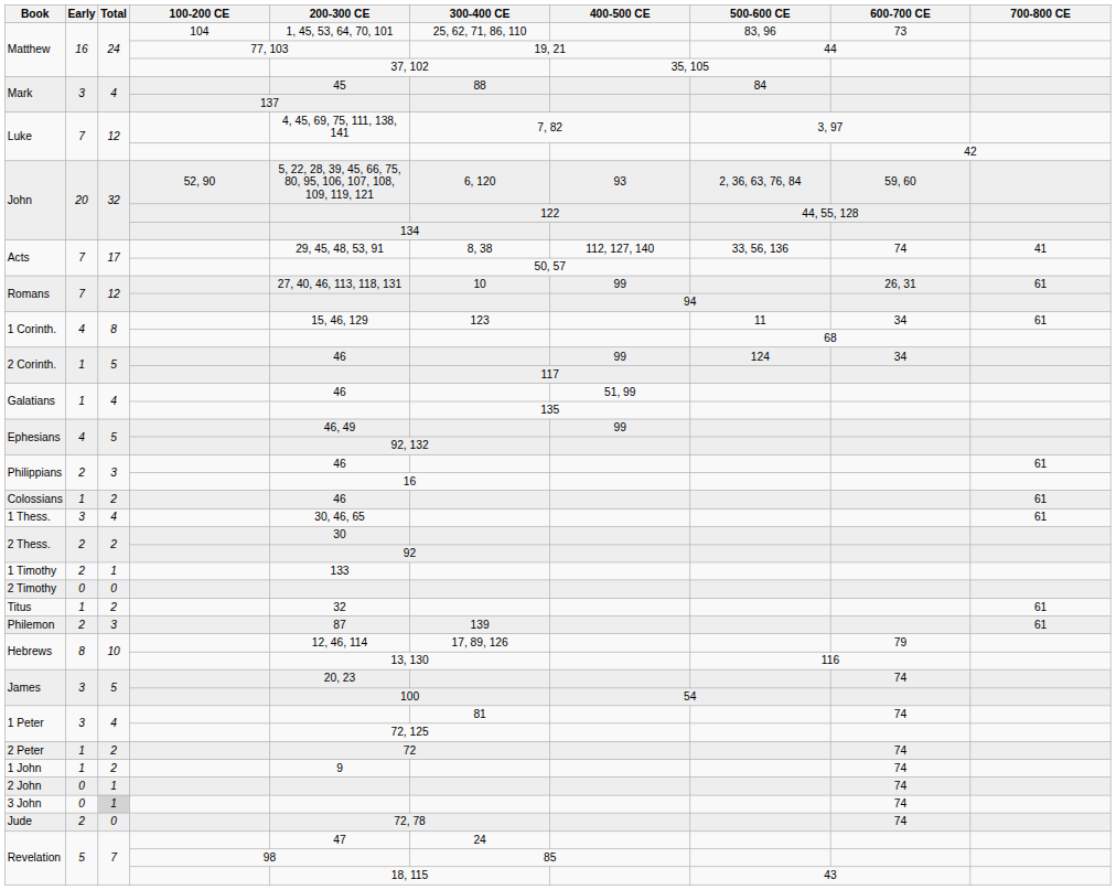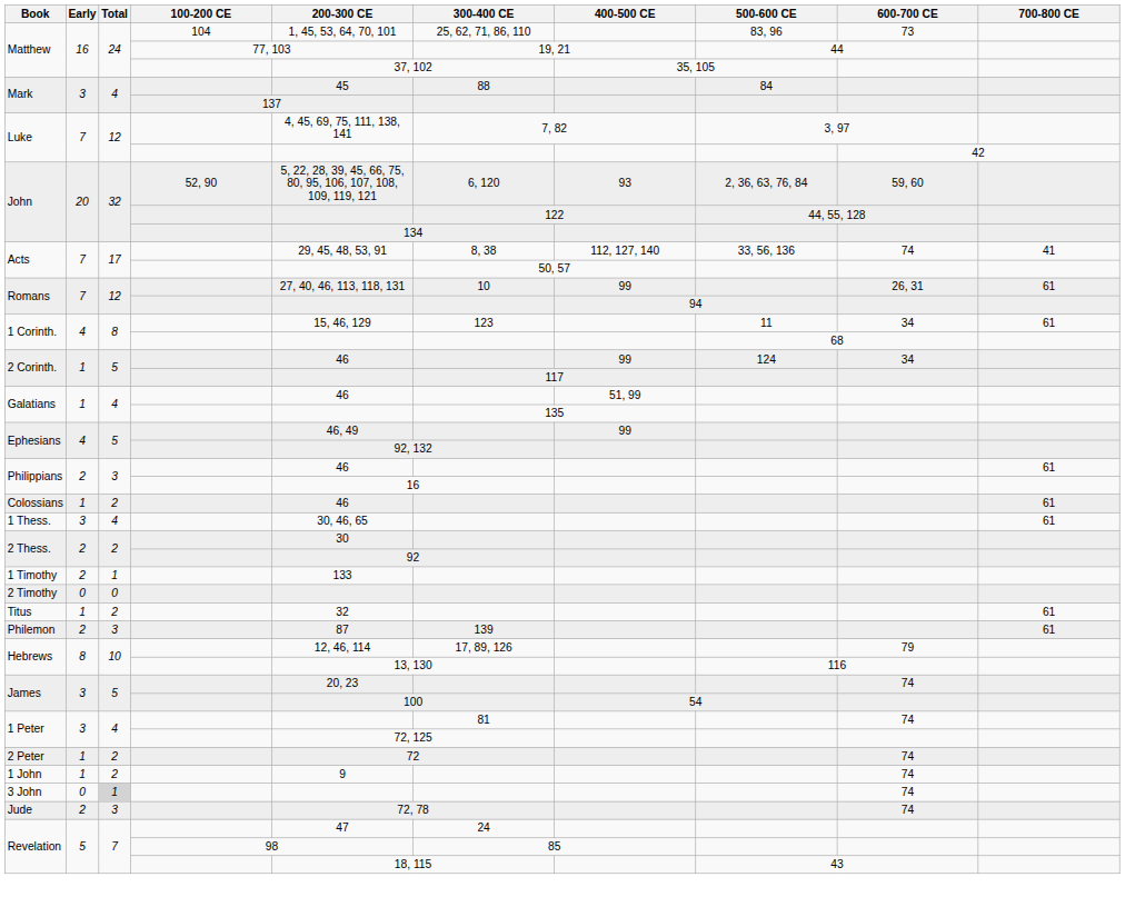 <table class="wikitable" style="text-align:center">
 <tr>
 <th>Book</th>
 <th>Early</th>
 <th>Total</th>
 <th Style="width: 200px;">100-200 CE</th>
 <th Style="width: 200px;">200-300 CE</th>
 <th Style="width: 200px;">300-400 CE</th>
 <th Style="width: 200px;">400-500 CE</th>
 <th Style="width: 200px;">500-600 CE</th>
 <th Style="width: 200px;">600-700 CE</th>
 <th Style="width: 200px;">700-800 CE</th>
 </tr>
 <tr>
 <td rowspan=3 align="left">Matthew</td>
 <td rowspan=3><em>16</em></td>
 <td rowspan=3><em>24</em></td>
 <td>104</td>
 <td>1, 45, 53, 64, 70, 101</td>
 <td>25, 62, 71, 86, 110</td>
 <td></td>
 <td>83, 96</td>
 <td>73</td>
 <td></td>
 </tr>
 <tr>
 <td colspan=2>77, 103</td>
 <td colspan=2>19, 21</td>
 <td colspan=2>44</td>
 <td></td>
 </tr>
 <tr>
 <td></td>
 <td colspan=2>37, 102</td>
 <td colspan=2>35, 105</td>
 <td></td>
 <td></td>
 </tr>
 <tr style="background:#EEE">
 <td rowspan=2 align="left">Mark</td>
 <td rowspan=2><em>3</em></td>
 <td rowspan=2><em>4</em></td>
 <td></td>
 <td>45</td>
 <td>88</td>
 <td></td>
 <td>84</td>
 <td></td>
 <td></td>
 </tr>
 <tr style="background:#EEE">
 <td colspan=2>137</td>
 <td></td>
 <td></td>
 <td></td>
 <td></td>
 <td></td>
 </tr>
 <tr>
 <td rowspan=2 align="left">Luke</td>
 <td rowspan=2><em>7</em></td>
 <td rowspan=2><em>12</em></td>
 <td></td>
 <td>4, 45, 69, 75, 111, 138, 141</td>
 <td colspan=2>7, 82</td>
 <td colspan=2>3, 97</td>
 <td></td>
 </tr>
 <tr>
 <td></td>
 <td></td>
 <td></td>
 <td></td>
 <td></td>
 <td colspan=2>42</td>
 </tr>
 <tr style="background:#EEE">
 <td rowspan=3 align="left">John</td>
 <td rowspan=3><em>20</em></td>
 <td rowspan=3><em>32</em></td>
 <td>52, 90</td>
 <td>5, 22, 28, 39, 45, 66, 75, 80, 95, 106, 107, 108, 109, 119, 121</td>
 <td>6, 120</td>
 <td>93</td>
 <td>2, 36, 63, 76, 84</td>
 <td>59, 60</td>
 <td></td>
 </tr>
 <tr style="background:#EEE">
 <td></td>
 <td></td>
 <td colspan=2>122</td>
 <td colspan=2>44, 55, 128</td>
 <td></td>
 </tr>
 <tr style="background:#EEE">
 <td></td>
 <td colspan=2>134</td>
 <td></td>
 <td></td>
 <td></td>
 <td></td>
 </tr>
 <tr>
 <td rowspan=2 align="left">Acts</td>
 <td rowspan=2><em>7</em></td>
 <td rowspan=2><em>17</em></td>
 <td></td>
 <td>29, 45, 48, 53, 91</td>
 <td>8, 38</td>
 <td>112, 127, 140</td>
 <td>33, 56, 136</td>
 <td>74</td>
 <td>41</td>
 </tr>
 <tr>
 <td></td>
 <td></td>
 <td colspan=2>50, 57</td>
 <td></td>
 <td></td>
 <td></td>
 </tr>
 <tr style="background:#EEE">
 <td rowspan=2 align="left">Romans</td>
 <td rowspan=2><em>7</em></td>
 <td rowspan=2><em>12</em></td>
 <td></td>
 <td>27, 40, 46, 113, 118, 131</td>
 <td>10</td>
 <td>99</td>
 <td></td>
 <td>26, 31</td>
 <td>61</td>
 </tr>
 <tr style="background:#EEE">
 <td></td>
 <td></td>
 <td></td>
 <td colspan=2>94</td>
 <td></td>
 <td></td>
 </tr>
 <tr>
 <td rowspan=2 align="left">1 Corinth.</td>
 <td rowspan=2><em>4</em></td>
 <td rowspan=2><em>8</em></td>
 <td></td>
 <td>15, 46, 129</td>
 <td>123</td>
 <td></td>
 <td>11</td>
 <td>34</td>
 <td>61</td>
 </tr>
 <tr>
 <td></td>
 <td></td>
 <td></td>
 <td></td>
 <td colspan=2>68</td>
 <td></td>
 </tr>
 <tr style="background:#EEE">
 <td rowspan=2 align="left">2 Corinth.</td>
 <td rowspan=2><em>1</em></td>
 <td rowspan=2><em>5</em></td>
 <td></td>
 <td>46</td>
 <td></td>
 <td>99</td>
 <td>124</td>
 <td>34</td>
 <td></td>
 </tr>
 <tr style="background:#EEE">
 <td></td>
 <td></td>
 <td colspan=2>117</td>
 <td></td>
 <td></td>
 <td></td>
 </tr>
 <tr>
 <td rowspan=2 align="left">Galatians</td>
 <td rowspan=2><em>1</em></td>
 <td rowspan=2><em>4</em></td>
 <td></td>
 <td>46</td>
 <td></td>
 <td>51, 99</td>
 <td></td>
 <td></td>
 <td></td>
 </tr>
 <tr>
 <td></td>
 <td></td>
 <td colspan=2>135</td>
 <td></td>
 <td></td>
 <td></td>
 </tr>
 <tr style="background:#EEE">
 <td rowspan=2 align="left">Ephesians</td>
 <td rowspan=2><em>4</em></td>
 <td rowspan=2><em>5</em></td>
 <td></td>
 <td>46, 49</td>
 <td></td>
 <td>99</td>
 <td></td>
 <td></td>
 <td></td>
 </tr>
 <tr style="background:#EEE">
 <td></td>
 <td colspan=2>92, 132</td>
 <td></td>
 <td></td>
 <td></td>
 <td></td>
 </tr>
 <tr>
 <td rowspan=2 align="left">Philippians</td>
 <td rowspan=2><em>2</em></td>
 <td rowspan=2><em>3</em></td>
 <td></td>
 <td>46</td>
 <td></td>
 <td></td>
 <td></td>
 <td></td>
 <td>61</td>
 </tr>
 <tr>
 <td></td>
 <td colspan=2>16</td>
 <td></td>
 <td></td>
 <td></td>
 <td></td>
 </tr>
 <tr style="background:#EEE">
 <td align="left">Colossians</td>
 <td><em>1</em></td>
 <td><em>2</em></td>
 <td></td>
 <td>46</td>
 <td></td>
 <td></td>
 <td></td>
 <td></td>
 <td>61</td>
 </tr>
 <tr>
 <td align="left">1 Thess.</td>
 <td><em>3</em></td>
 <td><em>4</em></td>
 <td></td>
 <td>30, 46, 65</td>
 <td></td>
 <td></td>
 <td></td>
 <td></td>
 <td>61</td>
 </tr>
 <tr style="background:#EEE">
 <td rowspan=2 align="left">2 Thess.</td>
 <td rowspan=2><em>2</em></td>
 <td rowspan=2><em>2</em></td>
 <td></td>
 <td>30</td>
 <td></td>
 <td></td>
 <td></td>
 <td></td>
 <td></td>
 </tr>
 <tr style="background:#EEE">
 <td></td>
 <td colspan=2>92</td>
 <td></td>
 <td></td>
 <td></td>
 <td></td>
 </tr>
 <tr>
 <td align="left">1 Timothy</td>
 <td><em>2</em></td>
 <td><em>1</em></td>
 <td></td>
 <td>133</td>
 <td></td>
 <td></td>
 <td></td>
 <td></td>
 <td></td>
 </tr>
 <tr style="background:#EEE">
 <td align="left">2 Timothy</td>
 <td><em>0</em></td>
 <td><em>0</em></td>
 <td></td>
 <td></td>
 <td></td>
 <td></td>
 <td></td>
 <td></td>
 <td></td>
 </tr>
 <tr>
 <td align="left">Titus</td>
 <td><em>1</em></td>
 <td><em>2</em></td>
 <td></td>
 <td>32</td>
 <td></td>
 <td></td>
 <td></td>
 <td></td>
 <td>61</td>
 </tr>
 <tr style="background:#EEE">
 <td align="left">Philemon</td>
 <td><em>2</em></td>
 <td><em>3</em></td>
 <td></td>
 <td>87</td>
 <td>139</td>
 <td></td>
 <td></td>
 <td></td>
 <td>61</td>
 </tr>
 <tr>
 <td rowspan=2 align="left">Hebrews</td>
 <td rowspan=2><em>8</em></td>
 <td rowspan=2><em>10</em></td>
 <td></td>
 <td>12, 46, 114</td>
 <td>17, 89, 126</td>
 <td></td>
 <td></td>
 <td>79</td>
 <td></td>
 </tr>
 <tr>
 <td></td>
 <td colspan=2>13, 130</td>
 <td></td>
 <td colspan=2>116</td>
 <td></td>
 </tr>
 <tr style="background:#EEE">
 <td rowspan=2 align="left">James</td>
 <td rowspan=2><em>3</em></td>
 <td rowspan=2><em>5</em></td>
 <td></td>
 <td>20, 23</td>
 <td></td>
 <td></td>
 <td></td>
 <td>74</td>
 <td></td>
 </tr>
 <tr style="background:#EEE">
 <td></td>
 <td colspan=2>100</td>
 <td colspan=2>54</td>
 <td></td>
 <td></td>
 </tr>
 <tr>
 <td rowspan=2 align="left">1 Peter</td>
 <td rowspan=2><em>3</em></td>
 <td rowspan=2><em>4</em></td>
 <td></td>
 <td></td>
 <td>81</td>
 <td></td>
 <td></td>
 <td>74</td>
 <td></td>
 </tr>
 <tr>
 <td></td>
 <td colspan=2>72, 125</td>
 <td></td>
 <td></td>
 <td></td>
 <td></td>
 </tr>
 <tr style="background:#EEE">
 <td align="left">2 Peter</td>
 <td><em>1</em></td>
 <td><em>2</em></td>
 <td></td>
 <td colspan=2>72</td>
 <td></td>
 <td></td>
 <td>74</td>
 <td></td>
 </tr>
 <tr>
 <td align="left">1 John</td>
 <td><em>1</em></td>
 <td><em>2</em></td>
 <td></td>
 <td>9</td>
 <td></td>
 <td></td>
 <td></td>
 <td>74</td>
 <td></td>
 </tr>
-<tr style="background:#EEE">
-<td align="left">2 John</td>
-<td><em>0</em></td>
-<td><em>1</em></td>
-<td></td>
-<td></td>
-<td></td>
-<td></td>
-<td></td>
-<td>74</td>
-<td></td>
-</tr>
 <tr>
 <td align="left">3 John</td>
 <td><em>0</em></td>
 <td style="background: lightgrey;"><em>1</em></td>
 <td></td>
 <td></td>
 <td></td>
 <td></td>
 <td></td>
 <td>74</td>
 <td></td>
 </tr>
 <tr style="background:#EEE">
 <td align="left">Jude</td>
 <td><em>2</em></td>
-<td><em>0</em></td>
+<td><em>3</em></td>
 <td></td>
 <td colspan=2>72, 78</td>
 <td></td>
 <td></td>
 <td>74</td>
 <td></td>
 </tr>
 <tr>
 <td rowspan=3 align="left">Revelation</td>
 <td rowspan=3><em>5</em></td>
 <td rowspan=3><em>7</em></td>
 <td></td>
 <td>47</td>
 <td>24</td>
 <td></td>
 <td></td>
 <td></td>
 <td></td>
 </tr>
 <tr>
 <td colspan=2>98</td>
 <td colspan=2>85</td>
 <td></td>
 <td></td>
 <td></td>
 </tr>
 <tr>
 <td></td>
 <td colspan=2>18, 115</td>
 <td></td>
 <td colspan=2>43</td>
 <td></td>
 </tr>
 </table>
